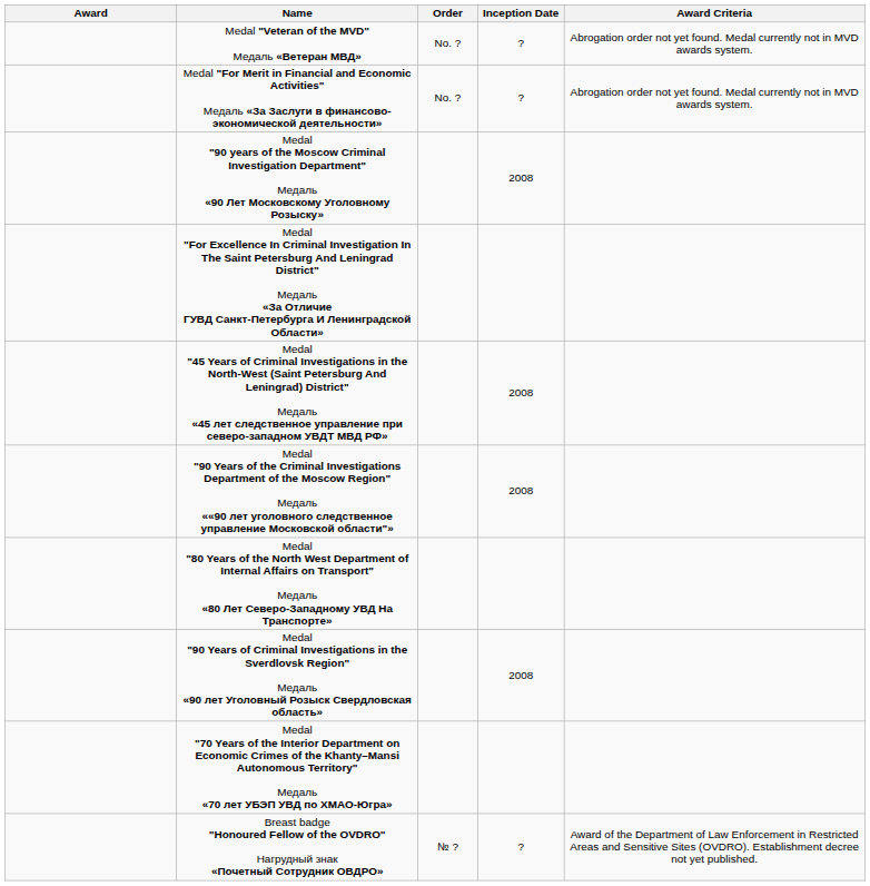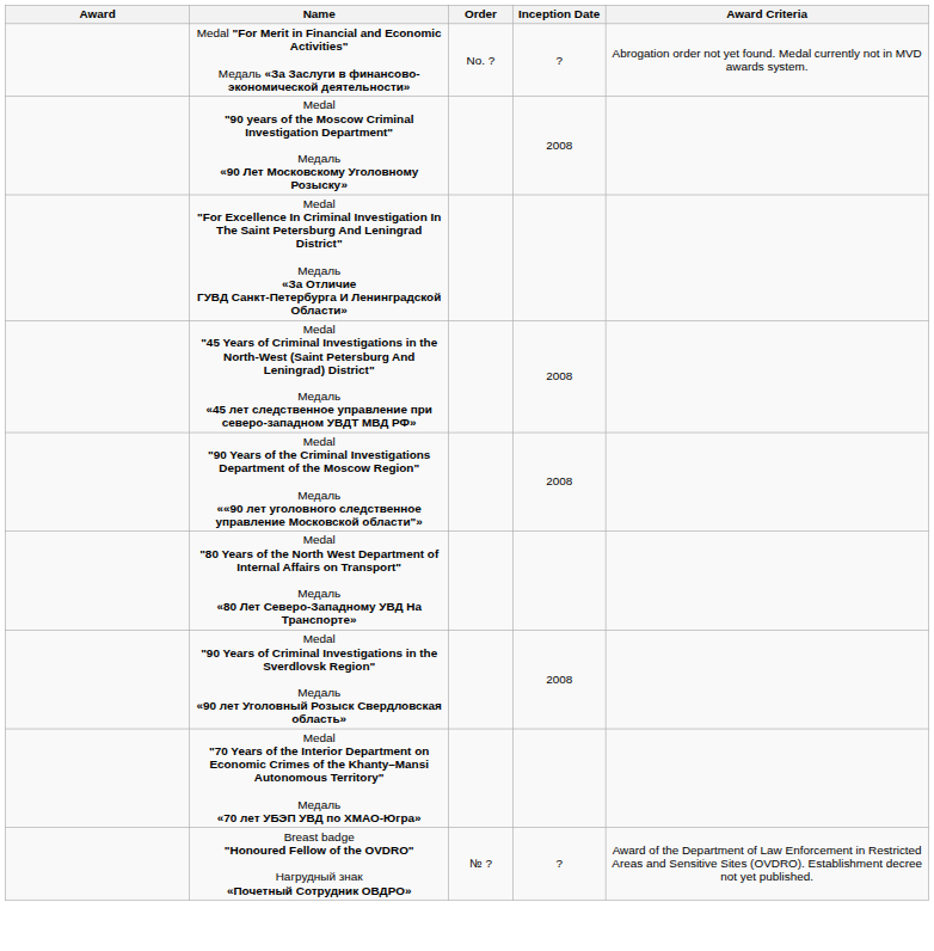 <table class="wikitable sortable" style="text-align:center">
 <tr>
 <th style="width:20%">Award</th>
 <th style="width:28%">Name </th>
 <th>Order</th>
 <th style="width:10%">Inception Date</th>
 <th style="width:35%">Award Criteria</th>
-</tr>
-<tr>
-<td></td>
-<td>Medal <strong>"Veteran of the MVD"</strong><br><br>Медаль <strong>«Ветеран МВД»</strong></td>
-<td>No. ?</td>
-<td>?</td>
-<td>Abrogation order not yet found.  Medal currently not in MVD awards system.</td>
 </tr>
 <tr>
 <td></td>
 <td>Medal <strong>"For Merit in Financial and Economic Activities"</strong><br><br>Медаль <strong>«За Заслуги в финансово-экономической деятельности»</strong></td>
 <td>No. ?</td>
 <td>?</td>
 <td>Abrogation order not yet found.  Medal currently not in MVD awards system.</td>
 </tr>
 <tr>
 <td></td>
 <td>Medal<br><strong>"90 years of the Moscow Criminal Investigation Department"</strong><br><br>Медаль<br><strong>«90 Лет Московскому Уголовному Розыску»</strong></td>
 <td></td>
 <td>2008</td>
 <td></td>
 </tr>
 <tr>
 <td></td>
 <td>Medal<br><strong>"For Excellence In Criminal Investigation In The Saint Petersburg And Leningrad District"</strong><br><br>Медаль<br><strong>«За Отличие<br>ГУВД Санкт-Петербурга И Ленинградской Области»</strong></td>
 <td></td>
 <td></td>
 <td></td>
 </tr>
 <tr>
 <td></td>
 <td>Medal<br><strong>"45 Years of Criminal Investigations in the North-West (Saint Petersburg And Leningrad) District"</strong><br><br>Медаль<br><strong>«45 лет следственное управление при северо-западном УВДТ МВД РФ»</strong></td>
 <td></td>
 <td>2008</td>
 <td></td>
 </tr>
 <tr>
 <td></td>
 <td>Medal<br><strong>"90 Years of the Criminal Investigations Department of the Moscow Region"</strong><br><br>Медаль<br><strong>««90 лет уголовного следственное управление Московской области"»</strong></td>
 <td></td>
 <td>2008</td>
 <td></td>
 </tr>
 <tr>
 <td></td>
 <td>Medal<br><strong>"80 Years of the North West Department of Internal Affairs on Transport"</strong><br><br>Медаль<br><strong>«80 Лет Северо-Западному УВД На Транспорте»</strong></td>
 <td></td>
 <td></td>
 <td></td>
 </tr>
 <tr>
 <td></td>
 <td>Medal<br><strong>"90 Years of Criminal Investigations in the Sverdlovsk Region"</strong><br><br>Медаль<br><strong>«90 лет Уголовный Розыск Свердловская область»</strong></td>
 <td></td>
 <td>2008</td>
 <td></td>
 </tr>
 <tr>
 <td></td>
 <td>Medal<br><strong>"70 Years of the Interior Department on Economic Crimes of the Khanty–Mansi Autonomous Territory"</strong><br><br>Медаль<br><strong>«70 лет УБЭП УВД по ХМАО-Югра»</strong></td>
 <td></td>
 <td></td>
 <td></td>
 </tr>
 <tr>
 <td></td>
 <td>Breast badge<br><strong>"Honoured Fellow of the OVDRO"</strong><br><br>Нагрудный знак<br><strong>«Почетный Сотрудник ОВДРО»</strong></td>
 <td>№ ?</td>
 <td>?</td>
 <td>Award of the Department of Law Enforcement in Restricted Areas and Sensitive Sites (OVDRO).  Establishment decree not yet published.</td>
 </tr>
 </table>
